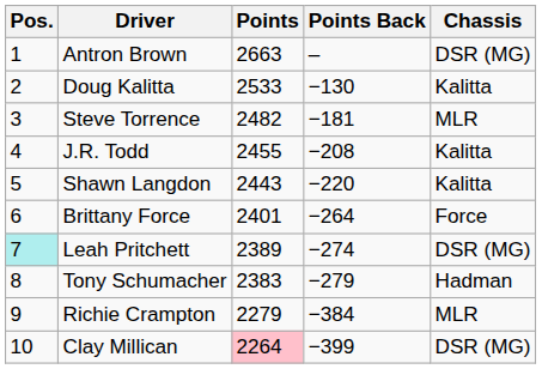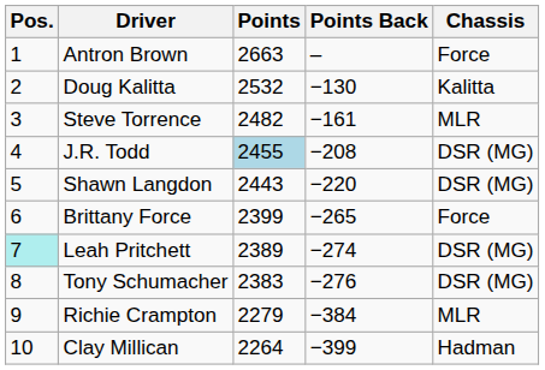 <table class="wikitable">
 <tr>
 <th>Pos.</th>
 <th>Driver</th>
 <th>Points</th>
 <th>Points Back</th>
 <th>Chassis</th>
 </tr>
 <tr>
 <td>1</td>
 <td>Antron Brown</td>
 <td>2663</td>
 <td>–</td>
-<td>DSR (MG)</td>
+<td>Force</td>
 </tr>
 <tr>
 <td>2</td>
 <td>Doug Kalitta</td>
-<td>2533</td>
+<td>2532</td>
 <td>−130</td>
 <td>Kalitta</td>
 </tr>
 <tr>
 <td>3</td>
 <td>Steve Torrence</td>
 <td>2482</td>
-<td>−181</td>
+<td>−161</td>
 <td>MLR</td>
 </tr>
 <tr>
 <td>4</td>
 <td>J.R. Todd</td>
-<td>2455</td>
+<td style="background: lightblue;">2455</td>
 <td>−208</td>
-<td>Kalitta</td>
+<td>DSR (MG)</td>
 </tr>
 <tr>
 <td>5</td>
 <td>Shawn Langdon</td>
 <td>2443</td>
 <td>−220</td>
-<td>Kalitta</td>
+<td>DSR (MG)</td>
 </tr>
 <tr>
 <td>6</td>
 <td>Brittany Force</td>
-<td>2401</td>
-<td>−264</td>
+<td>2399</td>
+<td>−265</td>
 <td>Force</td>
 </tr>
 <tr>
 <td style="background: paleturquoise;">7</td>
 <td>Leah Pritchett</td>
 <td>2389</td>
 <td>−274</td>
 <td>DSR (MG)</td>
 </tr>
 <tr>
 <td>8</td>
 <td>Tony Schumacher</td>
 <td>2383</td>
-<td>−279</td>
-<td>Hadman</td>
+<td>−276</td>
+<td>DSR (MG)</td>
 </tr>
 <tr>
 <td>9</td>
 <td>Richie Crampton</td>
 <td>2279</td>
 <td>−384</td>
 <td>MLR</td>
 </tr>
 <tr>
 <td>10</td>
 <td>Clay Millican</td>
-<td style="background: pink;">2264</td>
+<td>2264</td>
 <td>−399</td>
-<td>DSR (MG)</td>
+<td>Hadman</td>
 </tr>
 </table>
